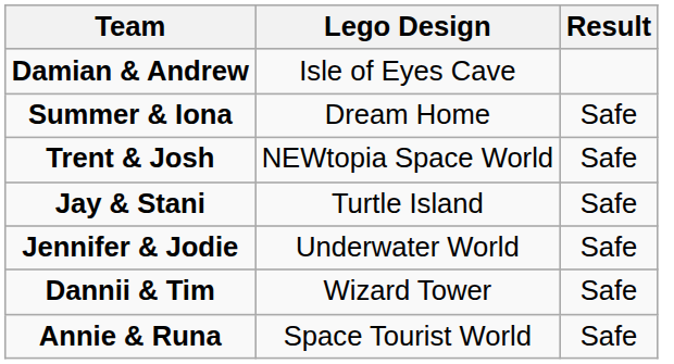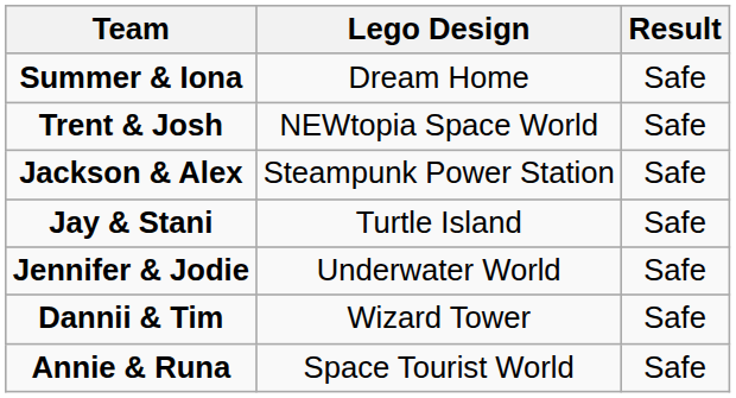 <table class="wikitable" style="text-align:center">
 <tr valign="top">
 <th>Team</th>
 <th>Lego Design</th>
 <th>Result</th>
-</tr>
-<tr>
-<td><strong>Damian & Andrew</strong></td>
-<td>Isle of Eyes Cave</td>
-<td></td>
 </tr>
 <tr>
 <td><strong>Summer & Iona</strong></td>
 <td>Dream Home</td>
 <td>Safe</td>
 </tr>
 <tr>
 <td><strong>Trent & Josh</strong></td>
 <td>NEWtopia Space World</td>
+<td>Safe</td>
+</tr>
+<tr>
+<td><strong>Jackson & Alex</strong></td>
+<td>Steampunk Power Station</td>
 <td>Safe</td>
 </tr>
 <tr>
 <td><strong>Jay & Stani</strong></td>
 <td>Turtle Island</td>
 <td>Safe</td>
 </tr>
 <tr>
 <td><strong>Jennifer & Jodie</strong></td>
 <td>Underwater World</td>
 <td>Safe</td>
 </tr>
 <tr>
 <td><strong>Dannii & Tim</strong></td>
 <td>Wizard Tower</td>
 <td>Safe</td>
 </tr>
 <tr>
 <td><strong>Annie & Runa</strong></td>
 <td>Space Tourist World</td>
 <td>Safe</td>
 </tr>
 </table>
